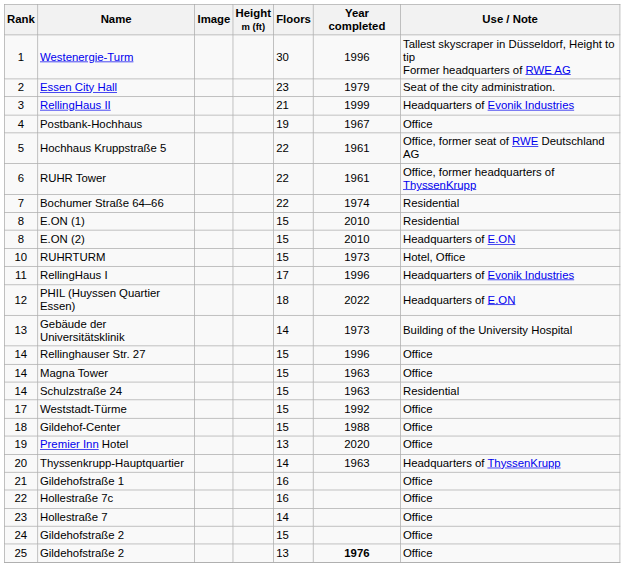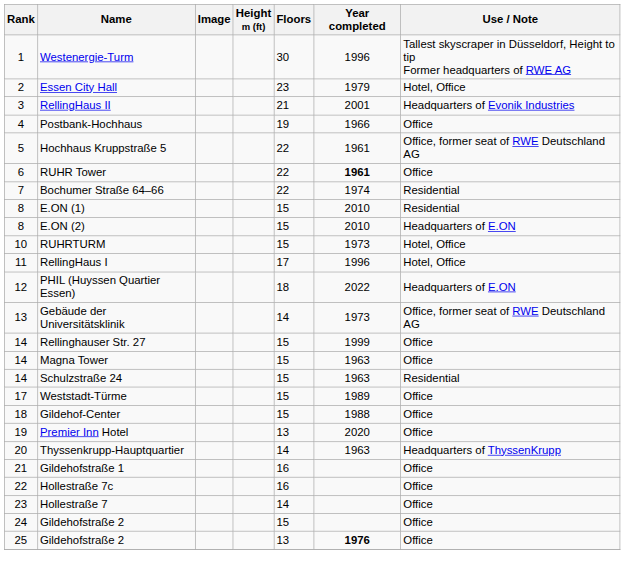 <table class="wikitable sortable">
 <tr>
 <th>Rank</th>
 <th>Name</th>
 <th>Image</th>
 <th>Height<br><small>m (ft)</small></th>
 <th>Floors</th>
 <th>Year completed</th>
 <th>Use / Note</th>
 </tr>
 <tr>
 <td align="center">1</td>
 <td><a href='#'>Westenergie-Turm</a></td>
 <td></td>
 <td align="center"></td>
 <td>30</td>
 <td align="center">1996</td>
 <td>Tallest skyscraper in Düsseldorf, Height to tip  <br> Former headquarters of <a href='#'>RWE AG</a></td>
 </tr>
 <tr>
 <td align="center">2</td>
 <td><a href='#'>Essen City Hall</a></td>
 <td></td>
 <td align="center"></td>
 <td>23</td>
 <td align="center">1979</td>
-<td>Seat of the city administration.</td>
+<td>Hotel, Office</td>
 </tr>
 <tr>
 <td align="center">3</td>
 <td><a href='#'>RellingHaus II</a></td>
 <td></td>
 <td align="center"></td>
 <td>21</td>
-<td align="center">1999</td>
+<td align="center">2001</td>
 <td>Headquarters of <a href='#'>Evonik Industries</a></td>
 </tr>
 <tr>
 <td align="center">4</td>
 <td>Postbank-Hochhaus</td>
 <td></td>
 <td align="center"></td>
 <td>19</td>
-<td align="center">1967</td>
+<td align="center">1966</td>
 <td>Office</td>
 </tr>
 <tr>
 <td align="center">5</td>
 <td>Hochhaus Kruppstraße 5</td>
 <td></td>
 <td align="center"></td>
 <td>22</td>
 <td align="center">1961</td>
 <td>Office,  former seat of <a href='#'>RWE</a> Deutschland AG</td>
 </tr>
 <tr>
 <td align="center">6</td>
 <td>RUHR Tower</td>
 <td></td>
 <td align="center"></td>
 <td>22</td>
-<td align="center">1961</td>
-<td>Office, former headquarters of <a href='#'>ThyssenKrupp</a></td>
+<td align="center"><strong>1961</strong></td>
+<td>Office</td>
 </tr>
 <tr>
 <td align="center">7</td>
 <td>Bochumer Straße 64–66</td>
 <td></td>
 <td align="center"></td>
 <td>22</td>
 <td align="center">1974</td>
 <td>Residential</td>
 </tr>
 <tr>
 <td align="center">8</td>
 <td>E.ON (1)</td>
 <td></td>
 <td align="center"></td>
 <td>15</td>
 <td align="center">2010</td>
 <td>Residential</td>
 </tr>
 <tr>
 <td align="center">8</td>
 <td>E.ON (2)</td>
 <td></td>
 <td align="center"></td>
 <td>15</td>
 <td align="center">2010</td>
 <td>Headquarters of <a href='#'>E.ON</a></td>
 </tr>
 <tr>
 <td align="center">10</td>
 <td>RUHRTURM</td>
 <td></td>
 <td align="center"></td>
 <td>15</td>
 <td align="center">1973</td>
 <td>Hotel, Office</td>
 </tr>
 <tr>
 <td align="center">11</td>
 <td>RellingHaus I</td>
 <td></td>
 <td align="center"></td>
 <td>17</td>
 <td align="center">1996</td>
-<td>Headquarters of <a href='#'>Evonik Industries</a></td>
+<td>Hotel, Office</td>
 </tr>
 <tr>
 <td align="center">12</td>
 <td>PHIL (Huyssen Quartier Essen)</td>
 <td></td>
 <td align="center"></td>
 <td>18</td>
 <td align="center">2022</td>
 <td>Headquarters of <a href='#'>E.ON</a></td>
 </tr>
 <tr>
 <td align="center">13</td>
 <td>Gebäude der Universitätsklinik</td>
 <td></td>
 <td align="center"></td>
 <td>14</td>
 <td align="center">1973</td>
-<td>Building of the University Hospital</td>
+<td>Office,  former seat of <a href='#'>RWE</a> Deutschland AG</td>
 </tr>
 <tr>
 <td align="center">14</td>
 <td>Rellinghauser Str. 27</td>
 <td></td>
 <td align="center"></td>
 <td>15</td>
-<td align="center">1996</td>
+<td align="center">1999</td>
 <td>Office</td>
 </tr>
 <tr>
 <td align="center">14</td>
 <td>Magna Tower</td>
 <td></td>
 <td align="center"></td>
 <td>15</td>
 <td align="center">1963</td>
 <td>Office</td>
 </tr>
 <tr>
 <td align="center">14</td>
 <td>Schulzstraße 24</td>
 <td></td>
 <td align="center"></td>
 <td>15</td>
 <td align="center">1963</td>
 <td>Residential</td>
 </tr>
 <tr>
 <td align="center">17</td>
 <td>Weststadt-Türme</td>
 <td></td>
 <td align="center"></td>
 <td>15</td>
-<td align="center">1992</td>
+<td align="center">1989</td>
 <td>Office</td>
 </tr>
 <tr>
 <td align="center">18</td>
 <td>Gildehof-Center</td>
 <td></td>
 <td align="center"></td>
 <td>15</td>
 <td align="center">1988</td>
 <td>Office</td>
 </tr>
 <tr>
 <td align="center">19</td>
 <td><a href='#'>Premier Inn</a> Hotel</td>
 <td></td>
 <td align="center"></td>
 <td>13</td>
 <td align="center">2020</td>
 <td>Office</td>
 </tr>
 <tr>
 <td align="center">20</td>
 <td>Thyssenkrupp-Hauptquartier</td>
 <td></td>
 <td align="center"></td>
 <td>14</td>
 <td align="center">1963</td>
 <td>Headquarters of <a href='#'>ThyssenKrupp</a></td>
 </tr>
 <tr>
 <td align="center">21</td>
 <td>Gildehofstraße 1</td>
 <td></td>
 <td align="center"></td>
 <td>16</td>
 <td align="center"></td>
 <td>Office</td>
 </tr>
 <tr>
 <td align="center">22</td>
 <td>Hollestraße 7c</td>
 <td></td>
 <td align="center"></td>
 <td>16</td>
 <td align="center"></td>
 <td>Office</td>
 </tr>
 <tr>
 <td align="center">23</td>
 <td>Hollestraße 7</td>
 <td></td>
 <td align="center"></td>
 <td>14</td>
 <td align="center"></td>
 <td>Office</td>
 </tr>
 <tr>
 <td align="center">24</td>
 <td>Gildehofstraße 2</td>
 <td></td>
 <td align="center"></td>
 <td>15</td>
 <td align="center"></td>
 <td>Office</td>
 </tr>
 <tr>
 <td align="center">25</td>
 <td>Gildehofstraße 2</td>
 <td></td>
 <td align="center"></td>
 <td>13</td>
 <td align="center"><strong>1976</strong></td>
 <td>Office</td>
 </tr>
 <tr>
 </tr>
 </table>
